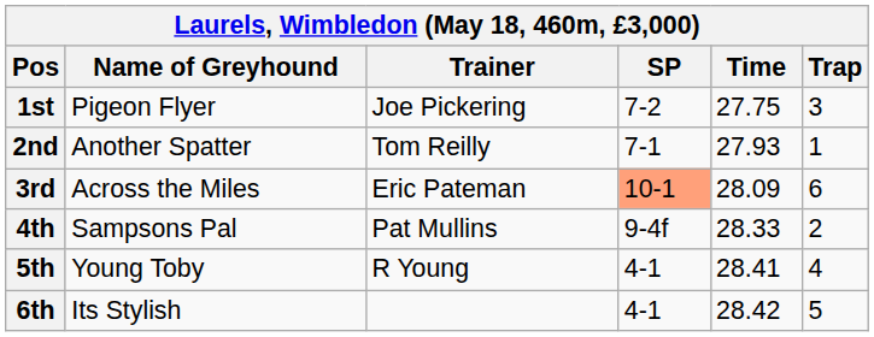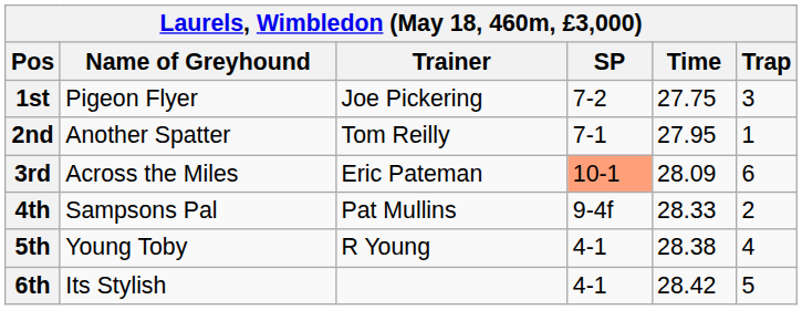 <table class="wikitable">
 <tr>
 <th colspan="6"><a href='#'>Laurels</a>, <a href='#'>Wimbledon</a> (May 18, 460m, £3,000)</th>
 </tr>
 <tr>
 <th width=30>Pos</th>
 <th width=180>Name of Greyhound</th>
 <th width=150>Trainer</th>
 <th width=50>SP</th>
 <th width=50>Time</th>
 <th width=30>Trap</th>
 </tr>
 <tr>
 <th>1st</th>
 <td>Pigeon Flyer</td>
 <td>Joe Pickering</td>
 <td>7-2</td>
 <td>27.75</td>
 <td>3</td>
 </tr>
 <tr>
 <th>2nd</th>
 <td>Another Spatter </td>
 <td>Tom Reilly</td>
 <td>7-1</td>
-<td>27.93</td>
+<td>27.95</td>
 <td>1</td>
 </tr>
 <tr>
 <th>3rd</th>
 <td>Across the Miles</td>
 <td>Eric Pateman</td>
 <td style="background: lightsalmon;">10-1</td>
 <td>28.09</td>
 <td>6</td>
 </tr>
 <tr>
 <th>4th</th>
 <td>Sampsons Pal</td>
 <td>Pat Mullins</td>
 <td>9-4f</td>
 <td>28.33</td>
 <td>2</td>
 </tr>
 <tr>
 <th>5th</th>
 <td>Young Toby</td>
 <td>R Young</td>
 <td>4-1</td>
-<td>28.41</td>
+<td>28.38</td>
 <td>4</td>
 </tr>
 <tr>
 <th>6th</th>
 <td>Its Stylish</td>
 <td></td>
 <td>4-1</td>
 <td>28.42</td>
 <td>5</td>
 </tr>
 </table>
